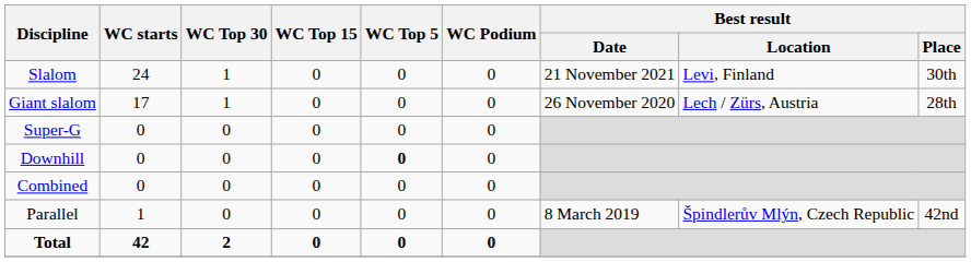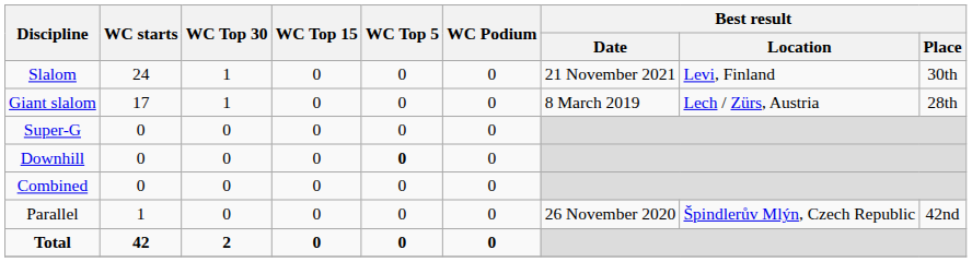 <table class="wikitable" style="text-align:center; font-size:95%;">
 <tr>
 <th rowspan=2>Discipline</th>
 <th rowspan=2>WC starts</th>
 <th rowspan=2>WC Top 30</th>
 <th rowspan=2>WC Top 15</th>
 <th rowspan=2>WC Top 5</th>
 <th rowspan=2>WC Podium</th>
 <th colspan=3>Best result</th>
 </tr>
 <tr>
 <th>Date</th>
 <th>Location</th>
 <th>Place</th>
 </tr>
 <tr>
 <td align=center><a href='#'>Slalom</a></td>
 <td align=center>24</td>
 <td align=center>1</td>
 <td align=center>0</td>
 <td align=center>0</td>
 <td align=center>0</td>
 <td align=left>21 November 2021</td>
 <td align=left> <a href='#'>Levi</a>, Finland</td>
 <td>30th</td>
 </tr>
 <tr>
 <td align=center><a href='#'>Giant slalom</a></td>
 <td align=center>17</td>
 <td align=center>1</td>
 <td align=center>0</td>
 <td align=center>0</td>
 <td align=center>0</td>
-<td align=left>26 November 2020</td>
+<td align=left>8 March 2019</td>
 <td align=left> <a href='#'>Lech</a> / <a href='#'>Zürs</a>, Austria</td>
 <td>28th</td>
 </tr>
 <tr>
 <td align=center><a href='#'>Super-G</a></td>
 <td align=center>0</td>
 <td align=center>0</td>
 <td align=center>0</td>
 <td align=center>0</td>
 <td align=center>0</td>
 <td colspan=3 bgcolor=#DCDCDC></td>
 </tr>
 <tr>
 <td align=center><a href='#'>Downhill</a></td>
 <td align=center>0</td>
 <td align=center>0</td>
 <td align=center>0</td>
 <td align=center><strong>0</strong></td>
 <td align=center>0</td>
 <td colspan=3 bgcolor=#DCDCDC></td>
 </tr>
 <tr>
 <td align=center><a href='#'>Combined</a></td>
 <td align=center>0</td>
 <td align=center>0</td>
 <td align=center>0</td>
 <td align=center>0</td>
 <td align=center>0</td>
 <td colspan=3 bgcolor=#DCDCDC></td>
 </tr>
 <tr>
 <td align=center>Parallel</td>
 <td align=center>1</td>
 <td align=center>0</td>
 <td align=center>0</td>
 <td align=center>0</td>
 <td align=center>0</td>
-<td align=left>8 March 2019</td>
+<td align=left>26 November 2020</td>
 <td align=left> <a href='#'>Špindlerův Mlýn</a>, Czech Republic</td>
 <td>42nd</td>
 </tr>
 <tr>
 <td align=center><strong>Total</strong></td>
 <td align=center><strong>42</strong></td>
 <td align=center><strong>2</strong></td>
 <td align=center><strong>0</strong></td>
 <td align=center><strong>0</strong></td>
 <td align=center><strong>0</strong></td>
 <td colspan=3 bgcolor=#DCDCDC></td>
 </tr>
 <tr>
 </tr>
 </table>
